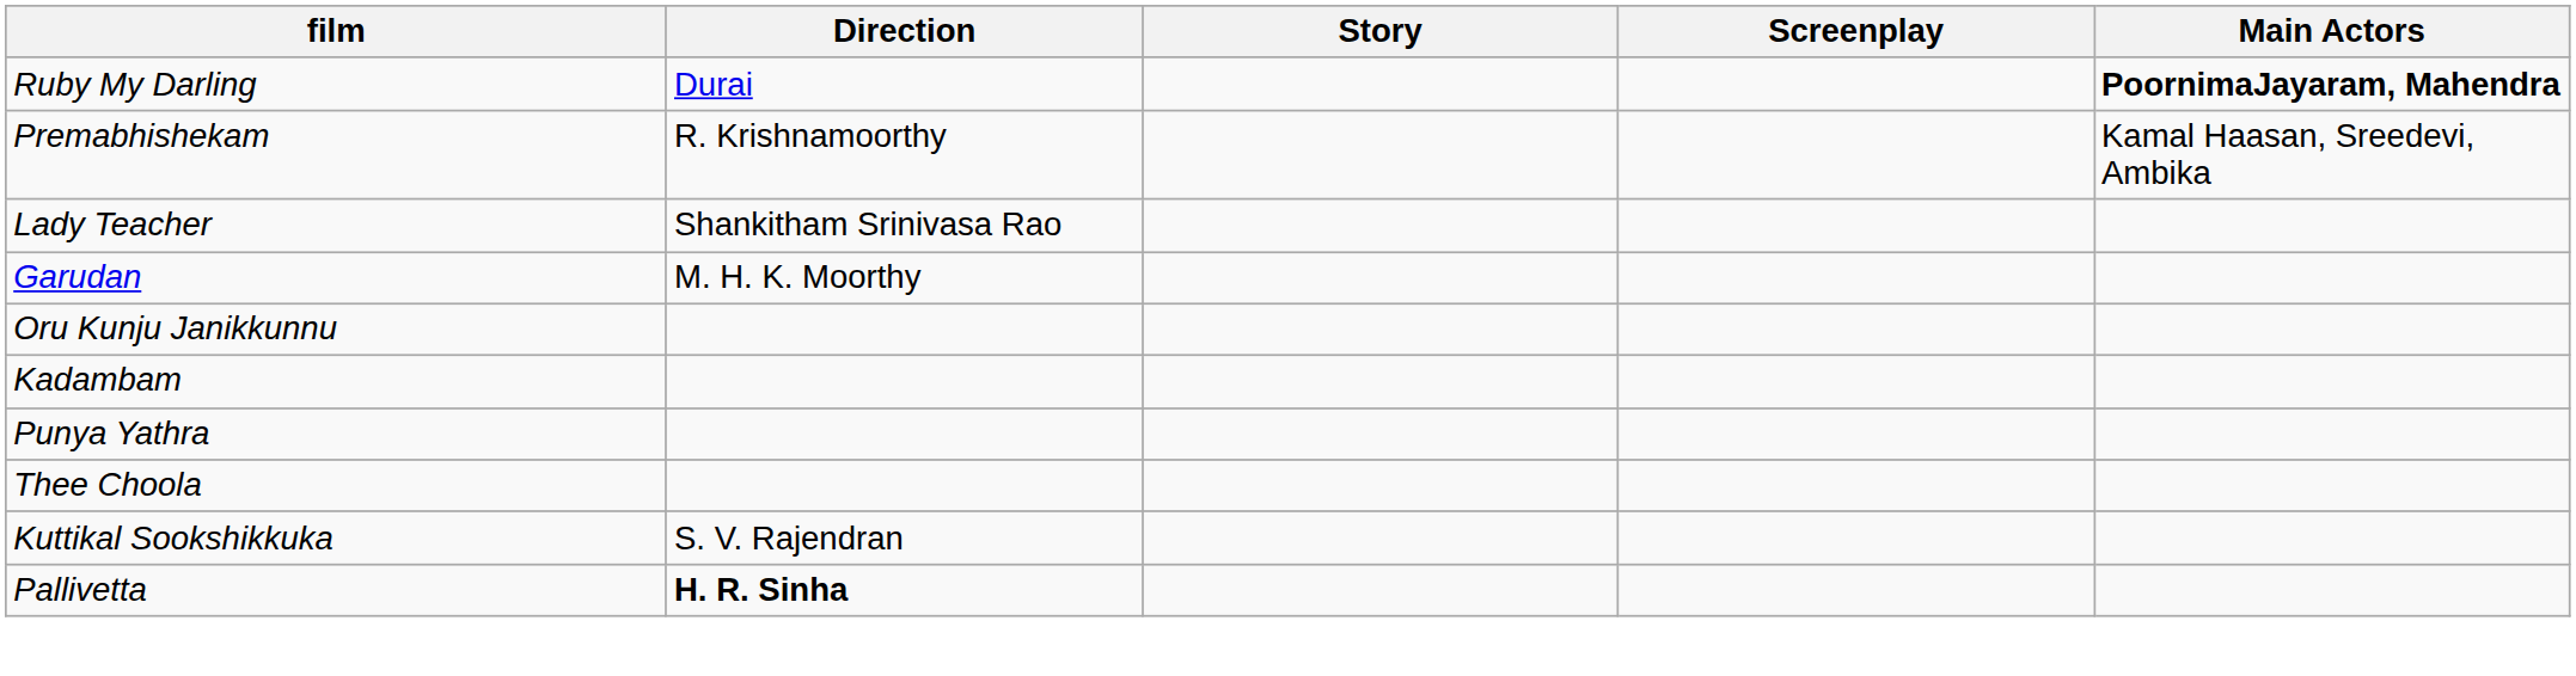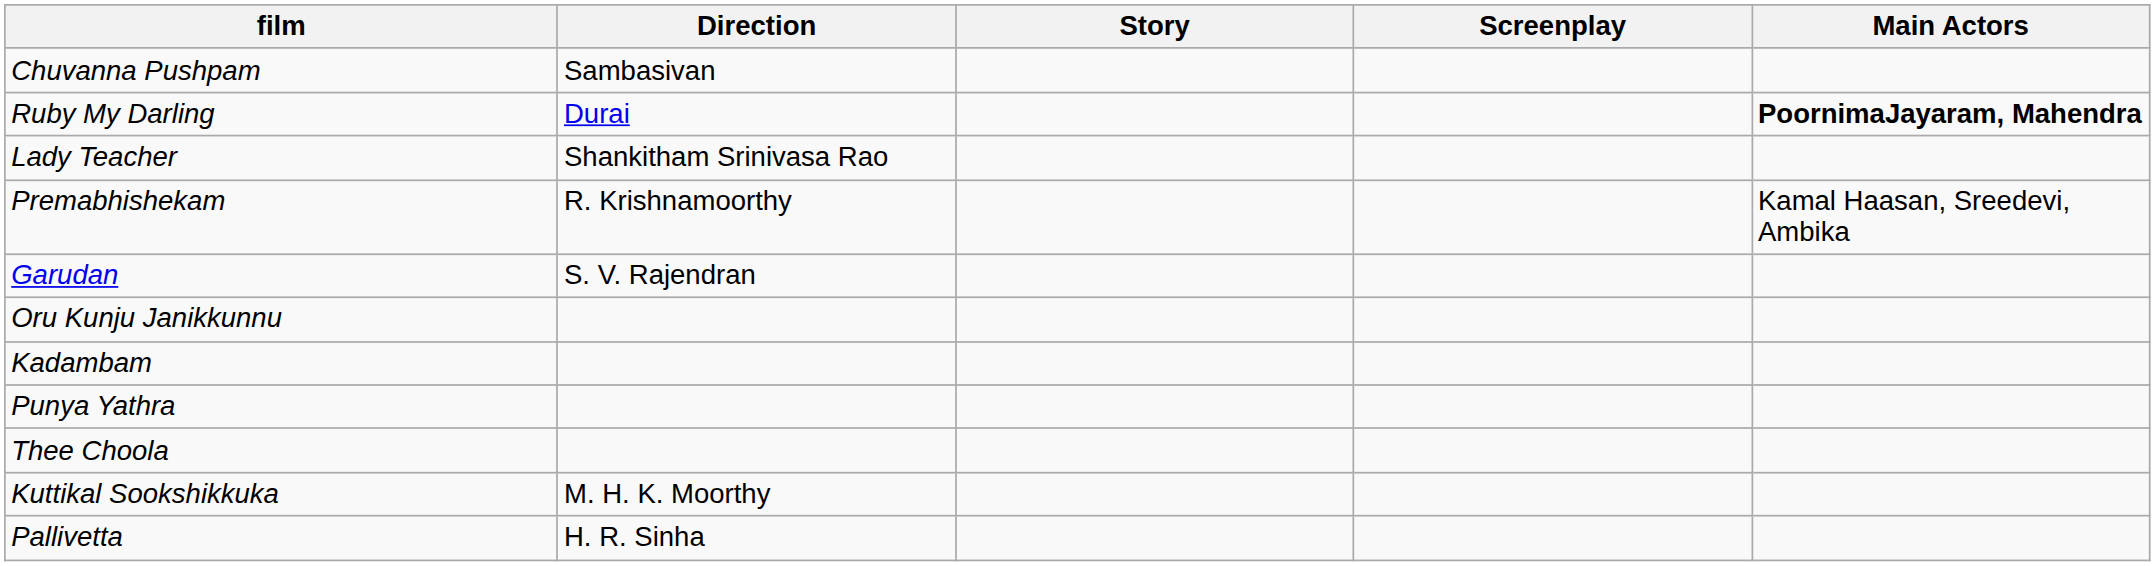 <table class="wikitable sortable">
 <tr>
 <th width="25%">film</th>
 <th width="18%">Direction</th>
 <th width="18%">Story</th>
 <th width="18%">Screenplay</th>
 <th width="18%">Main Actors</th>
 </tr>
 <tr valign="top">
+<td><em>Chuvanna Pushpam</em></td>
+<td>Sambasivan</td>
+<td> </td>
+<td> </td>
+<td> </td>
+</tr>
+<tr valign="top">
 <td><em>Ruby My Darling</em></td>
 <td><a href='#'>Durai</a></td>
 <td> </td>
 <td> </td>
 <td><strong>PoornimaJayaram, Mahendra</strong></td>
+</tr>
+<tr valign="top">
+<td><em>Lady Teacher</em></td>
+<td>Shankitham Srinivasa Rao</td>
+<td> </td>
+<td> </td>
+<td> </td>
 </tr>
 <tr valign="top">
 <td><em>Premabhishekam</em></td>
 <td>R. Krishnamoorthy</td>
 <td> </td>
 <td> </td>
 <td>Kamal Haasan, Sreedevi, Ambika</td>
 </tr>
 <tr valign="top">
-<td><em>Lady Teacher</em></td>
-<td>Shankitham Srinivasa Rao</td>
-<td> </td>
-<td> </td>
-<td> </td>
-</tr>
-<tr valign="top">
 <td><em><a href='#'>Garudan</a></em></td>
-<td>M. H. K. Moorthy</td>
+<td>S. V. Rajendran</td>
 <td> </td>
 <td> </td>
 <td> </td>
 </tr>
 <tr valign="top">
 <td><em>Oru Kunju Janikkunnu</em></td>
 <td></td>
 <td> </td>
 <td> </td>
 <td> </td>
 </tr>
 <tr valign="top">
 <td><em>Kadambam</em></td>
 <td></td>
 <td> </td>
 <td> </td>
 <td> </td>
 </tr>
 <tr valign="top">
 <td><em>Punya Yathra</em></td>
 <td></td>
 <td> </td>
 <td> </td>
 <td> </td>
 </tr>
 <tr valign="top">
 <td><em>Thee Choola</em></td>
 <td></td>
 <td> </td>
 <td> </td>
 <td> </td>
 </tr>
 <tr valign="top">
 <td><em>Kuttikal Sookshikkuka</em></td>
-<td>S. V. Rajendran</td>
+<td>M. H. K. Moorthy</td>
 <td> </td>
 <td> </td>
 <td> </td>
 </tr>
 <tr valign="top">
 <td><em>Pallivetta</em></td>
-<td><strong>H. R. Sinha</strong></td>
+<td>H. R. Sinha</td>
 <td> </td>
 <td> </td>
 <td> </td>
 </tr>
 </table>
